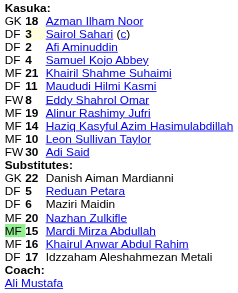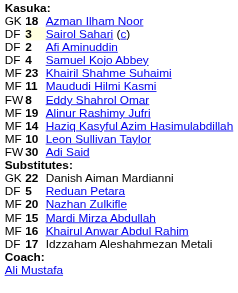 <table style="font-size: 90%; margin:0.2em auto;" cellspacing="0" cellpadding="0">
 <tr>
 <td colspan="4"><strong>Kasuka:</strong></td>
 </tr>
 <tr>
 <th width="25"></th>
 <th width="25"></th>
 </tr>
 <tr>
 <td>GK</td>
 <td><strong>18</strong></td>
 <td><a href='#'>Azman Ilham Noor</a></td>
 </tr>
 <tr>
 <td>DF</td>
 <td style="background: lightyellow;"><strong>3</strong></td>
 <td><a href='#'>Sairol Sahari</a>   (<a href='#'>c</a>)</td>
 </tr>
 <tr>
 <td>DF</td>
 <td><strong>2</strong></td>
 <td><a href='#'>Afi Aminuddin</a></td>
 <td></td>
 </tr>
 <tr>
 <td>DF</td>
 <td><strong>4</strong></td>
 <td><a href='#'>Samuel Kojo Abbey</a></td>
 </tr>
 <tr>
 <td>MF</td>
-<td><strong>21</strong></td>
+<td><strong>23</strong></td>
 <td><a href='#'>Khairil Shahme Suhaimi</a></td>
 </tr>
 <tr>
-<td>DF</td>
+<td>MF</td>
 <td><strong>11</strong></td>
 <td><a href='#'>Maududi Hilmi Kasmi</a></td>
 <td></td>
 </tr>
 <tr>
 <td>FW</td>
 <td><strong>8</strong></td>
 <td><a href='#'>Eddy Shahrol Omar</a></td>
 <td></td>
 </tr>
 <tr>
 <td>MF</td>
 <td><strong>19</strong></td>
 <td><a href='#'>Alinur Rashimy Jufri</a></td>
 <td> </td>
 </tr>
 <tr>
 <td>MF</td>
 <td><strong>14</strong></td>
 <td><a href='#'>Haziq Kasyful Azim Hasimulabdillah</a> </td>
 <td></td>
 </tr>
 <tr>
 <td>MF</td>
 <td><strong>10</strong></td>
 <td><a href='#'>Leon Sullivan Taylor</a></td>
 </tr>
 <tr>
 <td>FW</td>
 <td><strong>30</strong></td>
 <td><a href='#'>Adi Said</a></td>
 </tr>
 <tr>
 <td colspan=4><strong>Substitutes:</strong></td>
 </tr>
 <tr>
 <td>GK</td>
 <td><strong>22</strong></td>
 <td>Danish Aiman Mardianni</td>
 </tr>
 <tr>
 <td>DF</td>
 <td><strong>5</strong></td>
 <td><a href='#'>Reduan Petara</a></td>
 <td></td>
 </tr>
 <tr>
-<td>DF</td>
-<td><strong>6</strong></td>
-<td>Maziri Maidin</td>
-<td></td>
-<td></td>
-</tr>
-<tr>
 <td>MF</td>
 <td><strong>20</strong></td>
 <td><a href='#'>Nazhan Zulkifle</a></td>
 <td></td>
 </tr>
 <tr>
-<td style="background: lightgreen;">MF</td>
+<td>MF</td>
 <td><strong>15</strong></td>
 <td><a href='#'>Mardi Mirza Abdullah</a></td>
 </tr>
 <tr>
 <td>MF</td>
 <td><strong>16</strong></td>
 <td><a href='#'>Khairul Anwar Abdul Rahim</a></td>
 <td></td>
 </tr>
 <tr>
 <td>DF</td>
 <td><strong>17</strong></td>
 <td>Idzzaham Aleshahmezan Metali</td>
 </tr>
 <tr>
 <td colspan=4><strong>Coach:</strong></td>
 </tr>
 <tr>
 <td colspan="4"> <a href='#'>Ali Mustafa</a></td>
 </tr>
 </table>
